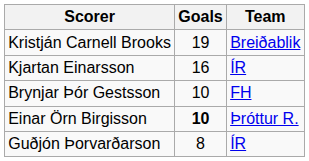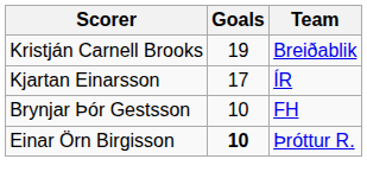 <table class="wikitable">
 <tr>
 <th>Scorer</th>
 <th>Goals</th>
 <th>Team</th>
 </tr>
 <tr>
 <td> Kristján Carnell Brooks</td>
 <td align=center>19</td>
 <td><a href='#'>Breiðablik</a></td>
 </tr>
 <tr>
 <td> Kjartan Einarsson</td>
-<td align=center>16</td>
+<td align=center>17</td>
 <td><a href='#'>ÍR</a></td>
 </tr>
 <tr>
 <td> Brynjar Þór Gestsson</td>
 <td align=center>10</td>
 <td><a href='#'>FH</a></td>
 </tr>
 <tr>
 <td> Einar Örn Birgisson</td>
 <td align=center><strong>10</strong></td>
 <td><a href='#'>Þróttur R.</a></td>
 </tr>
 <tr>
-<td> Guðjón Þorvarðarson</td>
-<td align=center>8</td>
-<td><a href='#'>ÍR</a></td>
-</tr>
-<tr>
 </tr>
 </table>
